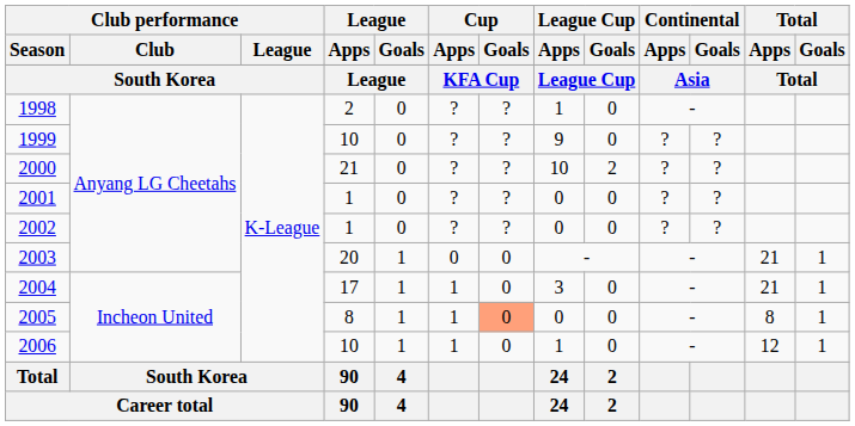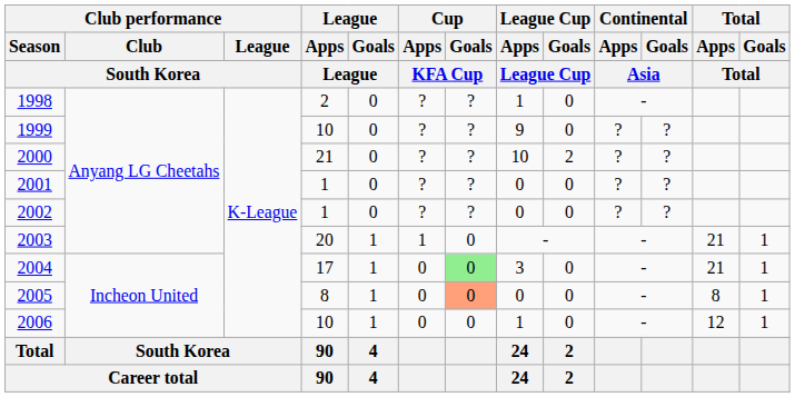 <table class="wikitable" style="text-align:center">
 <tr>
 <th colspan=3>Club performance</th>
 <th colspan=2>League</th>
 <th colspan=2>Cup</th>
 <th colspan=2>League Cup</th>
 <th colspan=2>Continental</th>
 <th colspan=2>Total</th>
 </tr>
 <tr>
 <th>Season</th>
 <th>Club</th>
 <th>League</th>
 <th>Apps</th>
 <th>Goals</th>
 <th>Apps</th>
 <th>Goals</th>
 <th>Apps</th>
 <th>Goals</th>
 <th>Apps</th>
 <th>Goals</th>
 <th>Apps</th>
 <th>Goals</th>
 </tr>
 <tr>
 </tr>
 <tr>
 <th colspan=3>South Korea</th>
 <th colspan=2>League</th>
 <th colspan=2><a href='#'>KFA Cup</a></th>
 <th colspan=2><a href='#'>League Cup</a></th>
 <th colspan=2><a href='#'>Asia</a></th>
 <th colspan=2>Total</th>
 </tr>
 <tr>
 <td><a href='#'>1998</a></td>
 <td rowspan="6"><a href='#'>Anyang LG Cheetahs</a></td>
 <td rowspan="9"><a href='#'>K-League</a></td>
 <td>2</td>
 <td>0</td>
 <td>?</td>
 <td>?</td>
 <td>1</td>
 <td>0</td>
 <td colspan="2">-</td>
 <td></td>
 <td></td>
 </tr>
 <tr>
 <td><a href='#'>1999</a></td>
 <td>10</td>
 <td>0</td>
 <td>?</td>
 <td>?</td>
 <td>9</td>
 <td>0</td>
 <td>?</td>
 <td>?</td>
 <td></td>
 <td></td>
 </tr>
 <tr>
 <td><a href='#'>2000</a></td>
 <td>21</td>
 <td>0</td>
 <td>?</td>
 <td>?</td>
 <td>10</td>
 <td>2</td>
 <td>?</td>
 <td>?</td>
 <td></td>
 <td></td>
 </tr>
 <tr>
 <td><a href='#'>2001</a></td>
 <td>1</td>
 <td>0</td>
 <td>?</td>
 <td>?</td>
 <td>0</td>
 <td>0</td>
 <td>?</td>
 <td>?</td>
 <td></td>
 <td></td>
 </tr>
 <tr>
 <td><a href='#'>2002</a></td>
 <td>1</td>
 <td>0</td>
 <td>?</td>
 <td>?</td>
 <td>0</td>
 <td>0</td>
 <td>?</td>
 <td>?</td>
 <td></td>
 <td></td>
 </tr>
 <tr>
 <td><a href='#'>2003</a></td>
 <td>20</td>
 <td>1</td>
-<td>0</td>
+<td>1</td>
 <td>0</td>
 <td colspan="2">-</td>
 <td colspan="2">-</td>
 <td>21</td>
 <td>1</td>
 </tr>
 <tr>
 <td><a href='#'>2004</a></td>
 <td rowspan="3"><a href='#'>Incheon United</a></td>
 <td>17</td>
 <td>1</td>
-<td>1</td>
 <td>0</td>
+<td style="background: lightgreen;">0</td>
 <td>3</td>
 <td>0</td>
 <td colspan="2">-</td>
 <td>21</td>
 <td>1</td>
 </tr>
 <tr>
 <td><a href='#'>2005</a></td>
 <td>8</td>
 <td>1</td>
-<td>1</td>
+<td>0</td>
 <td style="background: lightsalmon;">0</td>
 <td>0</td>
 <td>0</td>
 <td colspan="2">-</td>
 <td>8</td>
 <td>1</td>
 </tr>
 <tr>
 <td><a href='#'>2006</a></td>
 <td>10</td>
 <td>1</td>
-<td>1</td>
+<td>0</td>
 <td>0</td>
 <td>1</td>
 <td>0</td>
 <td colspan="2">-</td>
 <td>12</td>
 <td>1</td>
 </tr>
 <tr>
 <th rowspan=1>Total</th>
 <th colspan=2>South Korea</th>
 <th>90</th>
 <th>4</th>
 <th></th>
 <th></th>
 <th>24</th>
 <th>2</th>
 <th></th>
 <th></th>
 <th></th>
 <th></th>
 </tr>
 <tr>
 <th colspan=3>Career total</th>
 <th>90</th>
 <th>4</th>
 <th></th>
 <th></th>
 <th>24</th>
 <th>2</th>
 <th></th>
 <th></th>
 <th></th>
 <th></th>
 </tr>
 </table>
